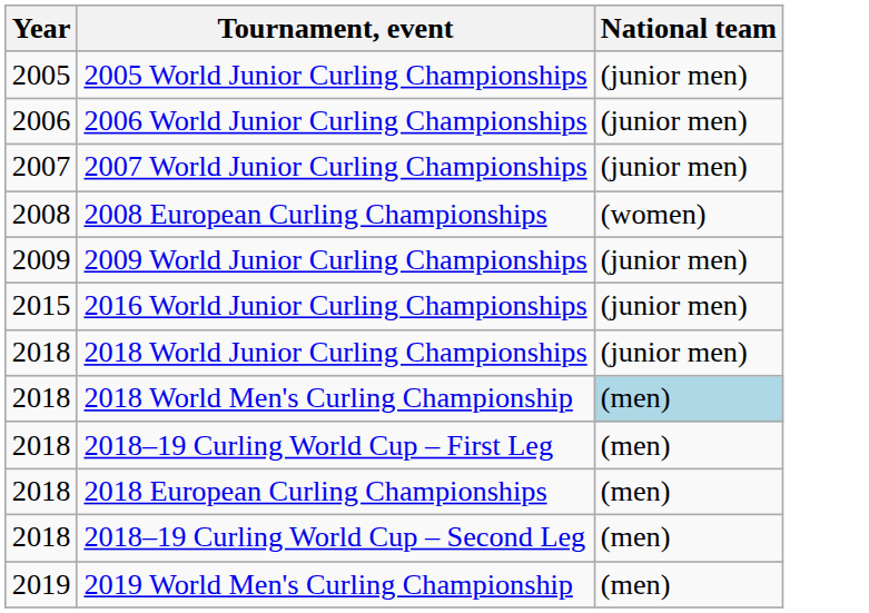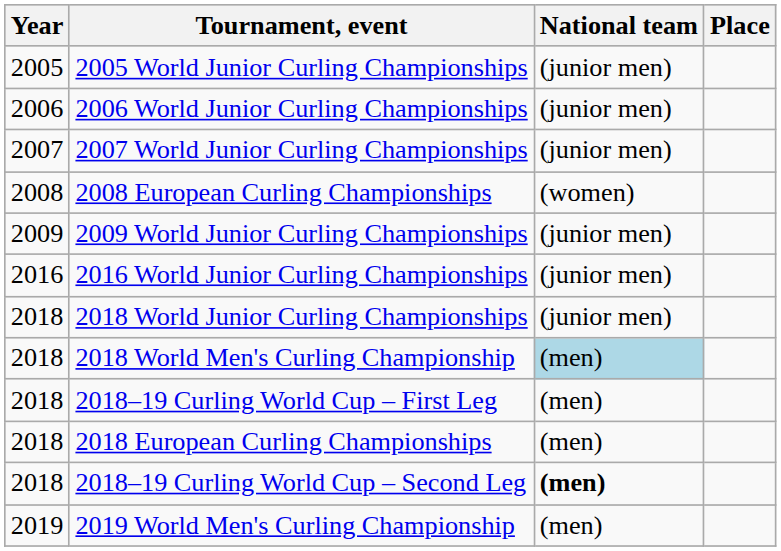 <table class="wikitable">
 <tr>
 <th scope="col">Year</th>
 <th scope="col">Tournament, event</th>
 <th scope="col">National team</th>
+<th scope="col">Place</th>
 </tr>
 <tr>
 <td>2005</td>
 <td><a href='#'>2005 World Junior Curling Championships</a></td>
 <td> (junior men)</td>
+<td></td>
 </tr>
 <tr>
 <td>2006</td>
 <td><a href='#'>2006 World Junior Curling Championships</a></td>
 <td> (junior men)</td>
+<td></td>
 </tr>
 <tr>
 <td>2007</td>
 <td><a href='#'>2007 World Junior Curling Championships</a></td>
 <td> (junior men)</td>
+<td></td>
 </tr>
 <tr>
 <td>2008</td>
 <td><a href='#'>2008 European Curling Championships</a></td>
 <td> (women)</td>
+<td></td>
 </tr>
 <tr>
 <td>2009</td>
 <td><a href='#'>2009 World Junior Curling Championships</a></td>
 <td> (junior men)</td>
+<td></td>
 </tr>
 <tr>
-<td>2015</td>
+<td>2016</td>
 <td><a href='#'>2016 World Junior Curling Championships</a></td>
 <td> (junior men)</td>
+<td></td>
 </tr>
 <tr>
 <td>2018</td>
 <td><a href='#'>2018 World Junior Curling Championships</a></td>
 <td> (junior men)</td>
+<td></td>
 </tr>
 <tr>
 <td>2018</td>
 <td><a href='#'>2018 World Men's Curling Championship</a></td>
 <td style="background: lightblue;"> (men)</td>
+<td></td>
 </tr>
 <tr>
 <td>2018</td>
 <td><a href='#'>2018–19 Curling World Cup – First Leg</a></td>
 <td> (men)</td>
+<td></td>
 </tr>
 <tr>
 <td>2018</td>
 <td><a href='#'>2018 European Curling Championships</a></td>
 <td> (men)</td>
+<td></td>
 </tr>
 <tr>
 <td>2018</td>
 <td><a href='#'>2018–19 Curling World Cup – Second Leg</a></td>
-<td> (men)</td>
+<td><strong> (men)</strong></td>
+<td></td>
 </tr>
 <tr>
 <td>2019</td>
 <td><a href='#'>2019 World Men's Curling Championship</a></td>
 <td> (men)</td>
+<td></td>
 </tr>
 </table>
